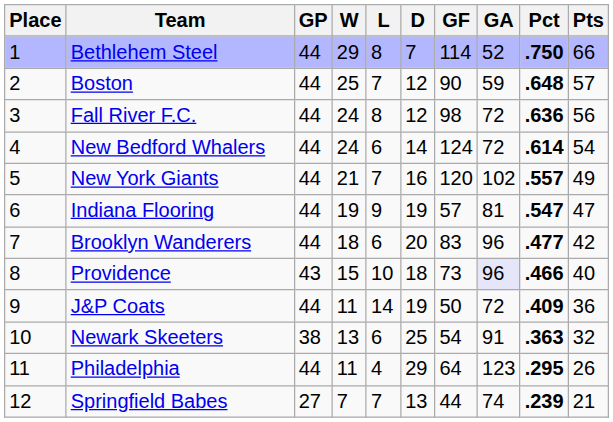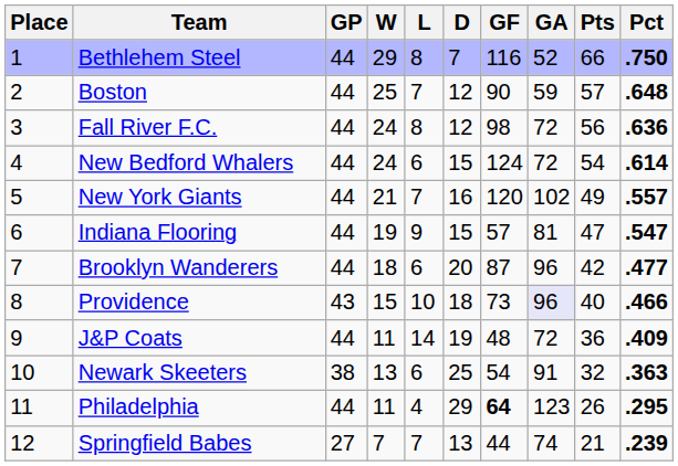 <table class="wikitable">
 <tr>
 <th>Place</th>
 <th width="175">Team</th>
 <th width="20">GP</th>
 <th width="20">W</th>
 <th width="20">L</th>
 <th width="20">D</th>
 <th width="20">GF</th>
 <th width="20">GA</th>
+<th>Pts</th>
 <th>Pct</th>
-<th>Pts</th>
 </tr>
 <tr bgcolor=#b3b7ff>
 <td>1</td>
 <td><a href='#'>Bethlehem Steel</a></td>
 <td>44</td>
 <td>29</td>
 <td>8</td>
 <td>7</td>
-<td>114</td>
+<td>116</td>
 <td>52</td>
+<td>66</td>
 <td><strong>.750</strong></td>
-<td>66</td>
 </tr>
 <tr>
 <td>2</td>
 <td><a href='#'>Boston</a></td>
 <td>44</td>
 <td>25</td>
 <td>7</td>
 <td>12</td>
 <td>90</td>
 <td>59</td>
+<td>57</td>
 <td><strong>.648</strong></td>
-<td>57</td>
 </tr>
 <tr>
 <td>3</td>
 <td><a href='#'>Fall River F.C.</a></td>
 <td>44</td>
 <td>24</td>
 <td>8</td>
 <td>12</td>
 <td>98</td>
 <td>72</td>
+<td>56</td>
 <td><strong>.636</strong></td>
-<td>56</td>
 </tr>
 <tr>
 <td>4</td>
 <td><a href='#'>New Bedford Whalers</a></td>
 <td>44</td>
 <td>24</td>
 <td>6</td>
-<td>14</td>
+<td>15</td>
 <td>124</td>
 <td>72</td>
+<td>54</td>
 <td><strong>.614</strong></td>
-<td>54</td>
 </tr>
 <tr>
 <td>5</td>
 <td><a href='#'>New York Giants</a></td>
 <td>44</td>
 <td>21</td>
 <td>7</td>
 <td>16</td>
 <td>120</td>
 <td>102</td>
+<td>49</td>
 <td><strong>.557</strong></td>
-<td>49</td>
 </tr>
 <tr>
 <td>6</td>
 <td><a href='#'>Indiana Flooring</a></td>
 <td>44</td>
 <td>19</td>
 <td>9</td>
-<td>19</td>
+<td>15</td>
 <td>57</td>
 <td>81</td>
+<td>47</td>
 <td><strong>.547</strong></td>
-<td>47</td>
 </tr>
 <tr>
 <td>7</td>
 <td><a href='#'>Brooklyn Wanderers</a></td>
 <td>44</td>
 <td>18</td>
 <td>6</td>
 <td>20</td>
-<td>83</td>
+<td>87</td>
 <td>96</td>
+<td>42</td>
 <td><strong>.477</strong></td>
-<td>42</td>
 </tr>
 <tr>
 <td>8</td>
 <td><a href='#'>Providence</a></td>
 <td>43</td>
 <td>15</td>
 <td>10</td>
 <td>18</td>
 <td>73</td>
 <td style="background: lavender;">96</td>
+<td>40</td>
 <td><strong>.466</strong></td>
-<td>40</td>
 </tr>
 <tr>
 <td>9</td>
 <td><a href='#'>J&P Coats</a></td>
 <td>44</td>
 <td>11</td>
 <td>14</td>
 <td>19</td>
-<td>50</td>
+<td>48</td>
 <td>72</td>
+<td>36</td>
 <td><strong>.409</strong></td>
-<td>36</td>
 </tr>
 <tr>
 <td>10</td>
 <td><a href='#'>Newark Skeeters</a></td>
 <td>38</td>
 <td>13</td>
 <td>6</td>
 <td>25</td>
 <td>54</td>
 <td>91</td>
+<td>32</td>
 <td><strong>.363</strong></td>
-<td>32</td>
 </tr>
 <tr>
 <td>11</td>
 <td><a href='#'>Philadelphia</a></td>
 <td>44</td>
 <td>11</td>
 <td>4</td>
 <td>29</td>
-<td>64</td>
+<td><strong>64</strong></td>
 <td>123</td>
+<td>26</td>
 <td><strong>.295</strong></td>
-<td>26</td>
 </tr>
 <tr>
 <td>12</td>
 <td><a href='#'>Springfield Babes</a></td>
 <td>27</td>
 <td>7</td>
 <td>7</td>
 <td>13</td>
 <td>44</td>
 <td>74</td>
+<td>21</td>
 <td><strong>.239</strong></td>
-<td>21</td>
 </tr>
 </table>
